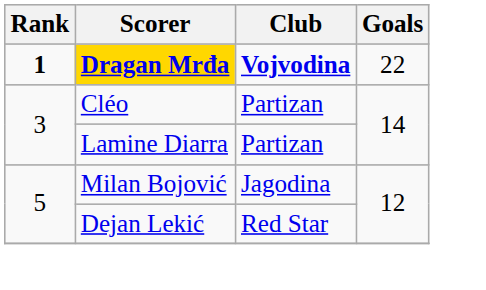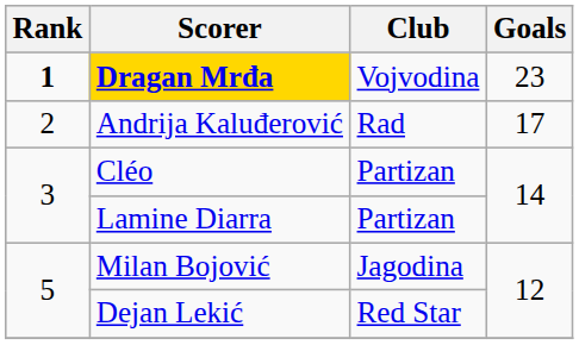 <table class="wikitable">
 <tr>
 <th>Rank</th>
 <th>Scorer</th>
 <th>Club</th>
 <th>Goals</th>
 </tr>
 <tr>
 <td rowspan="1" align="center"><strong>1</strong></td>
 <td bgcolor=gold><strong> <a href='#'>Dragan Mrđa</a></strong></td>
-<td><strong><a href='#'>Vojvodina</a></strong></td>
-<td align="center">22</td>
+<td><a href='#'>Vojvodina</a></td>
+<td align="center">23</td>
+</tr>
+<tr>
+<td rowspan="1" align="center">2</td>
+<td> <a href='#'>Andrija Kaluđerović</a></td>
+<td><a href='#'>Rad</a></td>
+<td align="center">17</td>
 </tr>
 <tr>
 <td rowspan="2" align="center">3</td>
 <td> <a href='#'>Cléo</a></td>
 <td><a href='#'>Partizan</a></td>
 <td rowspan="2" align="center">14</td>
 </tr>
 <tr>
 <td> <a href='#'>Lamine Diarra</a></td>
 <td><a href='#'>Partizan</a></td>
 </tr>
 <tr>
 <td rowspan="2" align="center">5</td>
 <td> <a href='#'>Milan Bojović</a></td>
 <td><a href='#'>Jagodina</a></td>
 <td rowspan="2" align="center">12</td>
 </tr>
 <tr>
 <td> <a href='#'>Dejan Lekić</a></td>
 <td><a href='#'>Red Star</a></td>
 </tr>
 <tr>
 </tr>
 </table>
